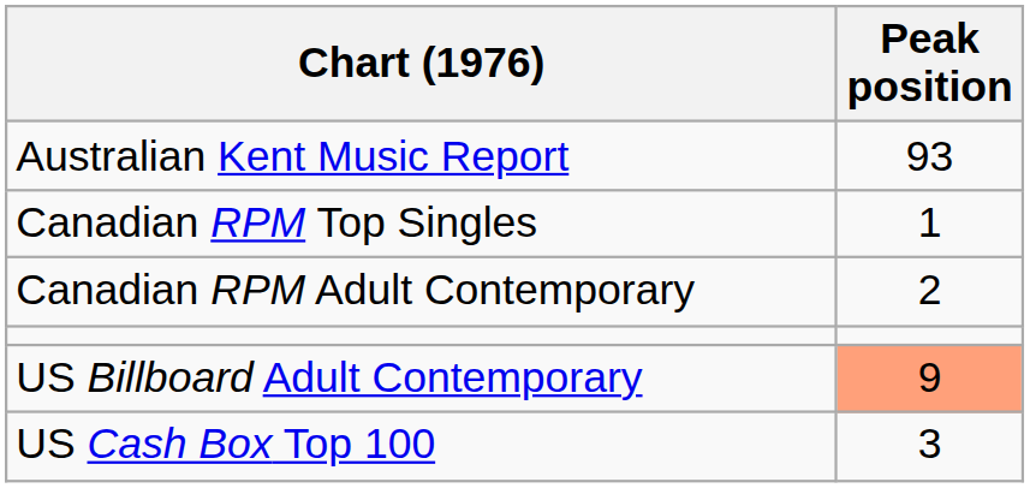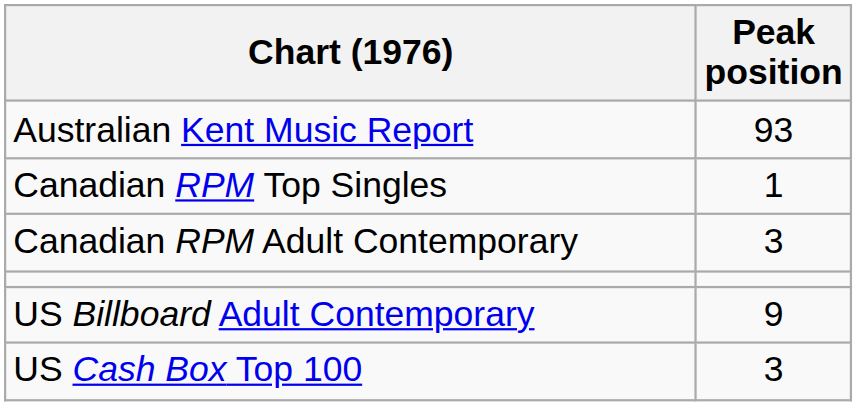 <table class="wikitable sortable">
 <tr>
 <th style="width:19em">Chart (1976)</th>
 <th>Peak<br>position</th>
 </tr>
 <tr>
 <td>Australian <a href='#'>Kent Music Report</a></td>
 <td align="center">93</td>
 </tr>
 <tr>
 <td>Canadian <a href='#'><em>RPM</em></a> Top Singles</td>
 <td align="center">1</td>
 </tr>
 <tr>
 <td>Canadian <em>RPM</em> Adult Contemporary</td>
-<td align="center">2</td>
+<td align="center">3</td>
 </tr>
 <tr>
 <td></td>
 </tr>
 <tr>
 <td>US <em>Billboard</em> <a href='#'>Adult Contemporary</a></td>
-<td style="background: lightsalmon; text-align:center;">9</td>
+<td style="text-align:center;">9</td>
 </tr>
 <tr>
 <td>US <a href='#'><em>Cash Box</em> Top 100</a></td>
 <td align="center">3</td>
 </tr>
 </table>
